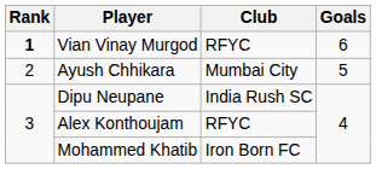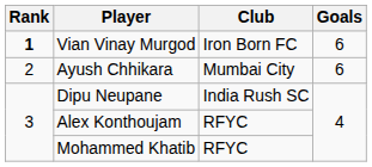 <table class="wikitable">
 <tr>
 <th>Rank</th>
 <th>Player</th>
 <th>Club</th>
 <th>Goals</th>
 </tr>
 <tr>
 <td align="center"><strong>1</strong></td>
 <td>Vian Vinay Murgod</td>
-<td>RFYC</td>
+<td>Iron Born FC</td>
 <td align="center">6</td>
 </tr>
 <tr>
 <td align="center">2</td>
 <td>Ayush Chhikara</td>
 <td>Mumbai City</td>
-<td align="center">5</td>
+<td align="center">6</td>
 </tr>
 <tr>
 <td rowspan="3" align="center">3</td>
 <td>Dipu Neupane</td>
 <td>India Rush SC</td>
 <td rowspan="3" align="center">4</td>
 </tr>
 <tr>
 <td>Alex Konthoujam</td>
 <td>RFYC</td>
 </tr>
 <tr>
 <td>Mohammed Khatib</td>
-<td>Iron Born FC</td>
+<td>RFYC</td>
 </tr>
 </table>
